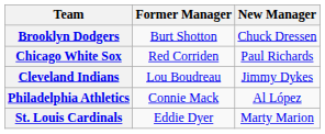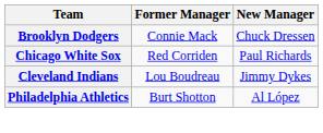 <table class="wikitable plainrowheaders" style="text-align:center;">
 <tr>
 <th>Team</th>
 <th>Former Manager</th>
 <th>New Manager</th>
 </tr>
 <tr>
 <th scope="row" style="text-align:center;"><a href='#'>Brooklyn Dodgers</a></th>
-<td><a href='#'>Burt Shotton</a></td>
+<td><a href='#'>Connie Mack</a></td>
 <td><a href='#'>Chuck Dressen</a></td>
 </tr>
 <tr>
 <th scope="row" style="text-align:center;"><a href='#'>Chicago White Sox</a></th>
 <td><a href='#'>Red Corriden</a></td>
 <td><a href='#'>Paul Richards</a></td>
 </tr>
 <tr>
 <th scope="row" style="text-align:center;"><a href='#'>Cleveland Indians</a></th>
 <td><a href='#'>Lou Boudreau</a></td>
 <td><a href='#'>Jimmy Dykes</a></td>
 </tr>
 <tr>
 <th scope="row" style="text-align:center;"><a href='#'>Philadelphia Athletics</a></th>
-<td><a href='#'>Connie Mack</a></td>
+<td><a href='#'>Burt Shotton</a></td>
 <td><a href='#'>Al López</a></td>
 </tr>
-<tr>
-<th scope="row" style="text-align:center;"><a href='#'>St. Louis Cardinals</a></th>
-<td><a href='#'>Eddie Dyer</a></td>
-<td><a href='#'>Marty Marion</a></td>
-</tr>
 </table>
